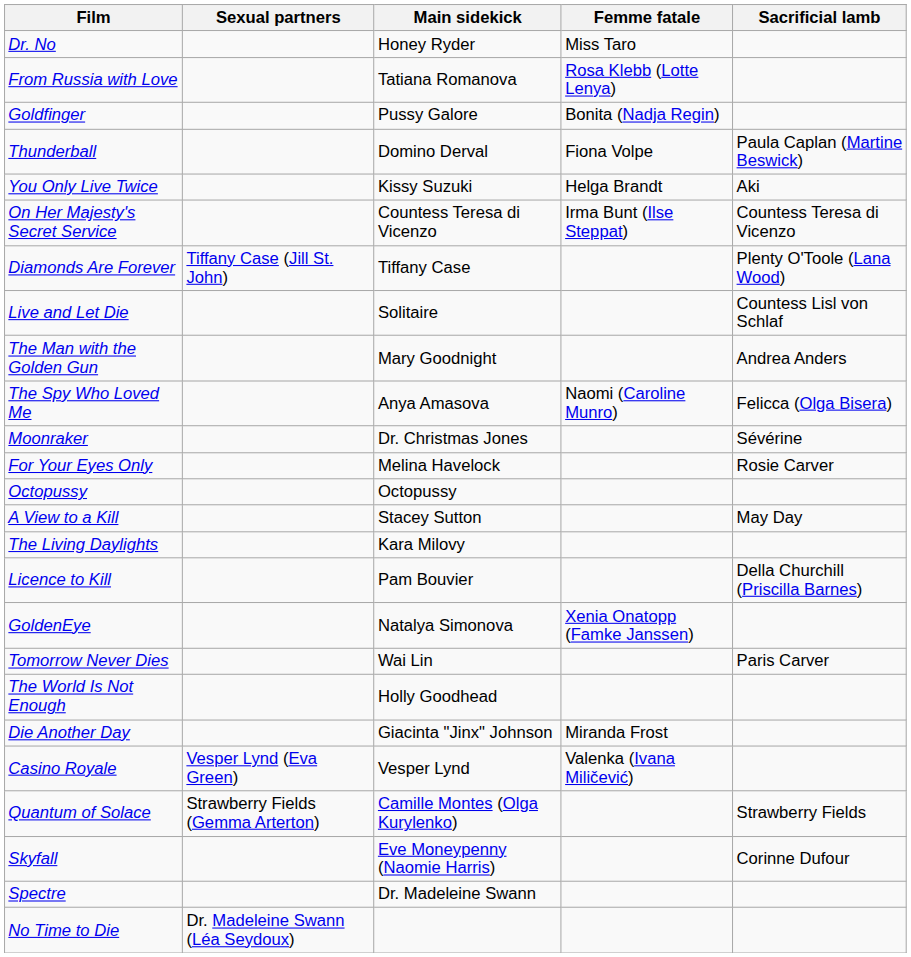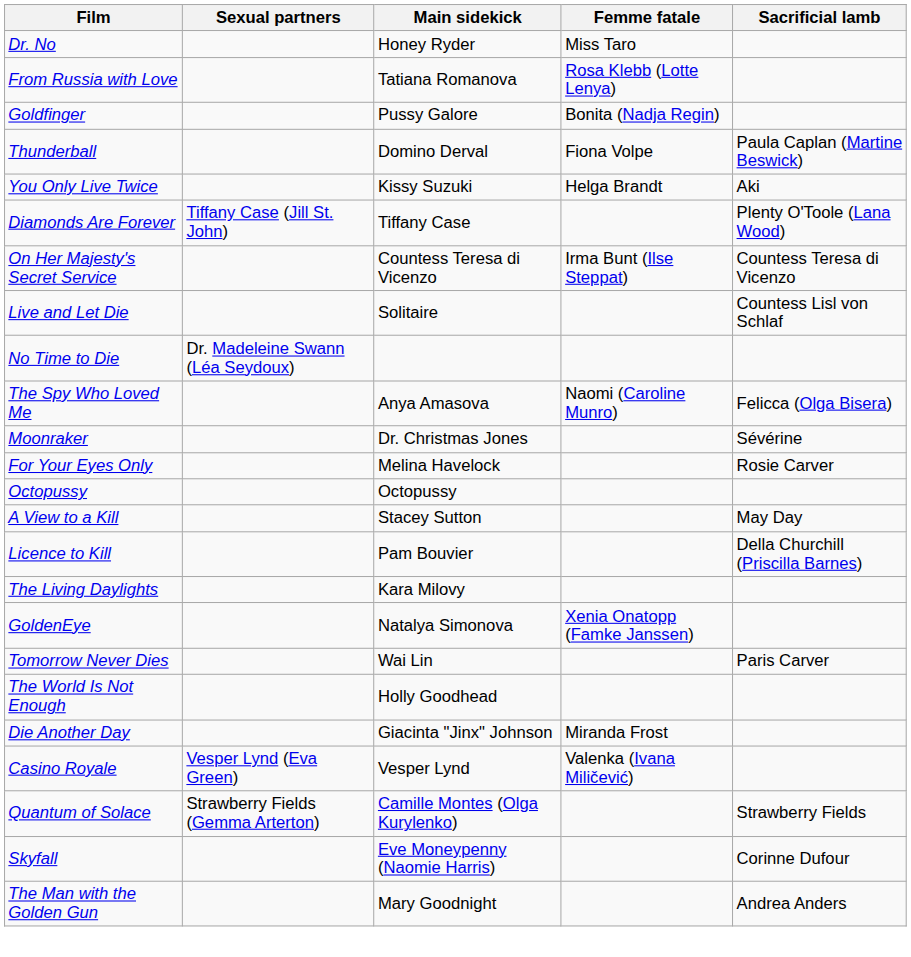 <table class="wikitable">
 <tr>
 <th>Film</th>
 <th>Sexual partners</th>
 <th>Main sidekick</th>
 <th>Femme fatale</th>
 <th>Sacrificial lamb</th>
 </tr>
 <tr>
 <td><em><a href='#'>Dr. No</a></em></td>
 <td></td>
 <td>Honey Ryder</td>
 <td>Miss Taro</td>
 <td></td>
 </tr>
 <tr>
 <td><em><a href='#'>From Russia with Love</a></em></td>
 <td></td>
 <td>Tatiana Romanova</td>
 <td><a href='#'>Rosa Klebb</a> (<a href='#'>Lotte Lenya</a>)</td>
 <td></td>
 </tr>
 <tr>
 <td><em><a href='#'>Goldfinger</a></em></td>
 <td></td>
 <td>Pussy Galore</td>
 <td>Bonita (<a href='#'>Nadja Regin</a>)</td>
 <td></td>
 </tr>
 <tr>
 <td><em><a href='#'>Thunderball</a></em></td>
 <td></td>
 <td>Domino Derval</td>
 <td>Fiona Volpe</td>
 <td>Paula Caplan (<a href='#'>Martine Beswick</a>)</td>
 </tr>
 <tr>
 <td><em><a href='#'>You Only Live Twice</a></em></td>
 <td></td>
 <td>Kissy Suzuki</td>
 <td>Helga Brandt</td>
 <td>Aki</td>
 </tr>
 <tr>
+<td><em><a href='#'>Diamonds Are Forever</a></em></td>
+<td><a href='#'>Tiffany Case</a> (<a href='#'>Jill St. John</a>)</td>
+<td>Tiffany Case</td>
+<td></td>
+<td>Plenty O'Toole (<a href='#'>Lana Wood</a>)</td>
+</tr>
+<tr>
 <td><em><a href='#'>On Her Majesty's Secret Service</a></em></td>
 <td></td>
 <td>Countess Teresa di Vicenzo</td>
 <td>Irma Bunt (<a href='#'>Ilse Steppat</a>)</td>
 <td>Countess Teresa di Vicenzo</td>
-</tr>
-<tr>
-<td><em><a href='#'>Diamonds Are Forever</a></em></td>
-<td><a href='#'>Tiffany Case</a> (<a href='#'>Jill St. John</a>)</td>
-<td>Tiffany Case</td>
-<td></td>
-<td>Plenty O'Toole (<a href='#'>Lana Wood</a>)</td>
 </tr>
 <tr>
 <td><em><a href='#'>Live and Let Die</a></em></td>
 <td></td>
 <td>Solitaire</td>
 <td></td>
 <td>Countess Lisl von Schlaf</td>
 </tr>
 <tr>
-<td><em><a href='#'>The Man with the Golden Gun</a></em></td>
+<td><em><a href='#'>No Time to Die</a></em></td>
+<td>Dr. <a href='#'>Madeleine Swann</a> (<a href='#'>Léa Seydoux</a>)</td>
 <td></td>
-<td>Mary Goodnight</td>
 <td></td>
-<td>Andrea Anders</td>
+<td></td>
 </tr>
 <tr>
 <td><em><a href='#'>The Spy Who Loved Me</a></em></td>
 <td></td>
 <td>Anya Amasova</td>
 <td>Naomi (<a href='#'>Caroline Munro</a>)</td>
 <td>Felicca (<a href='#'>Olga Bisera</a>)</td>
 </tr>
 <tr>
 <td><em><a href='#'>Moonraker</a></em></td>
 <td></td>
 <td>Dr. Christmas Jones</td>
 <td></td>
 <td>Sévérine</td>
 </tr>
 <tr>
 <td><em><a href='#'>For Your Eyes Only</a></em></td>
 <td></td>
 <td>Melina Havelock</td>
 <td></td>
 <td>Rosie Carver</td>
 </tr>
 <tr>
 <td><em><a href='#'>Octopussy</a></em></td>
 <td></td>
 <td>Octopussy</td>
 <td></td>
 <td></td>
 </tr>
 <tr>
 <td><em><a href='#'>A View to a Kill</a></em></td>
 <td></td>
 <td>Stacey Sutton</td>
 <td></td>
 <td>May Day</td>
 </tr>
 <tr>
+<td><em><a href='#'>Licence to Kill</a></em></td>
+<td></td>
+<td>Pam Bouvier</td>
+<td></td>
+<td>Della Churchill (<a href='#'>Priscilla Barnes</a>)</td>
+</tr>
+<tr>
 <td><em><a href='#'>The Living Daylights</a></em></td>
 <td></td>
 <td>Kara Milovy</td>
 <td></td>
 <td></td>
-</tr>
-<tr>
-<td><em><a href='#'>Licence to Kill</a></em></td>
-<td></td>
-<td>Pam Bouvier</td>
-<td></td>
-<td>Della Churchill (<a href='#'>Priscilla Barnes</a>)</td>
 </tr>
 <tr>
 <td><em><a href='#'>GoldenEye</a></em></td>
 <td></td>
 <td>Natalya Simonova</td>
 <td><a href='#'>Xenia Onatopp</a> (<a href='#'>Famke Janssen</a>)</td>
 <td></td>
 </tr>
 <tr>
 <td><em><a href='#'>Tomorrow Never Dies</a></em></td>
 <td></td>
 <td>Wai Lin</td>
 <td></td>
 <td>Paris Carver</td>
 </tr>
 <tr>
 <td><em><a href='#'>The World Is Not Enough</a></em></td>
 <td></td>
 <td>Holly Goodhead</td>
 <td></td>
 <td></td>
 </tr>
 <tr>
 <td><em><a href='#'>Die Another Day</a></em></td>
 <td></td>
 <td>Giacinta "Jinx" Johnson</td>
 <td>Miranda Frost</td>
 <td></td>
 </tr>
 <tr>
 <td><em><a href='#'>Casino Royale</a></em></td>
 <td><a href='#'>Vesper Lynd</a> (<a href='#'>Eva Green</a>)</td>
 <td>Vesper Lynd</td>
 <td>Valenka (<a href='#'>Ivana Miličević</a>)</td>
 <td></td>
 </tr>
 <tr>
 <td><em><a href='#'>Quantum of Solace</a></em></td>
 <td>Strawberry Fields (<a href='#'>Gemma Arterton</a>)</td>
 <td><a href='#'>Camille Montes</a> (<a href='#'>Olga Kurylenko</a>)</td>
 <td></td>
 <td>Strawberry Fields</td>
 </tr>
 <tr>
 <td><em><a href='#'>Skyfall</a></em></td>
 <td></td>
 <td><a href='#'>Eve Moneypenny</a> (<a href='#'>Naomie Harris</a>)</td>
 <td></td>
 <td>Corinne Dufour</td>
 </tr>
 <tr>
-<td><em><a href='#'>Spectre</a></em></td>
+<td><em><a href='#'>The Man with the Golden Gun</a></em></td>
 <td></td>
-<td>Dr. Madeleine Swann</td>
+<td>Mary Goodnight</td>
 <td></td>
-<td></td>
-</tr>
-<tr>
-<td><em><a href='#'>No Time to Die</a></em></td>
-<td>Dr. <a href='#'>Madeleine Swann</a> (<a href='#'>Léa Seydoux</a>)</td>
-<td></td>
-<td></td>
-<td></td>
+<td>Andrea Anders</td>
 </tr>
 </table>
